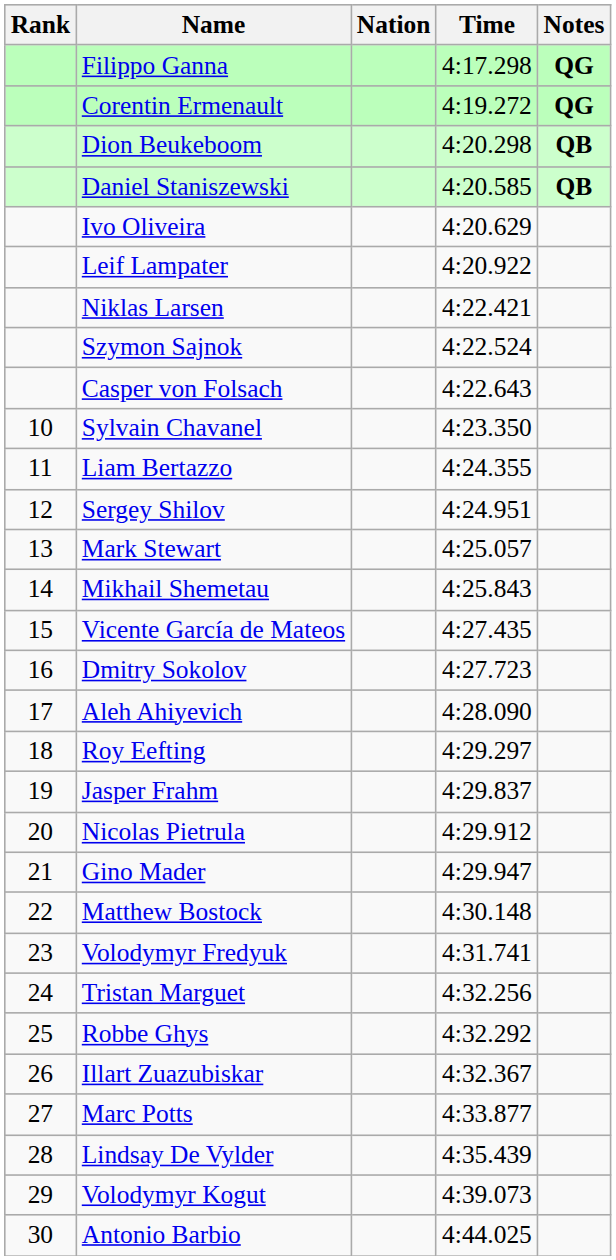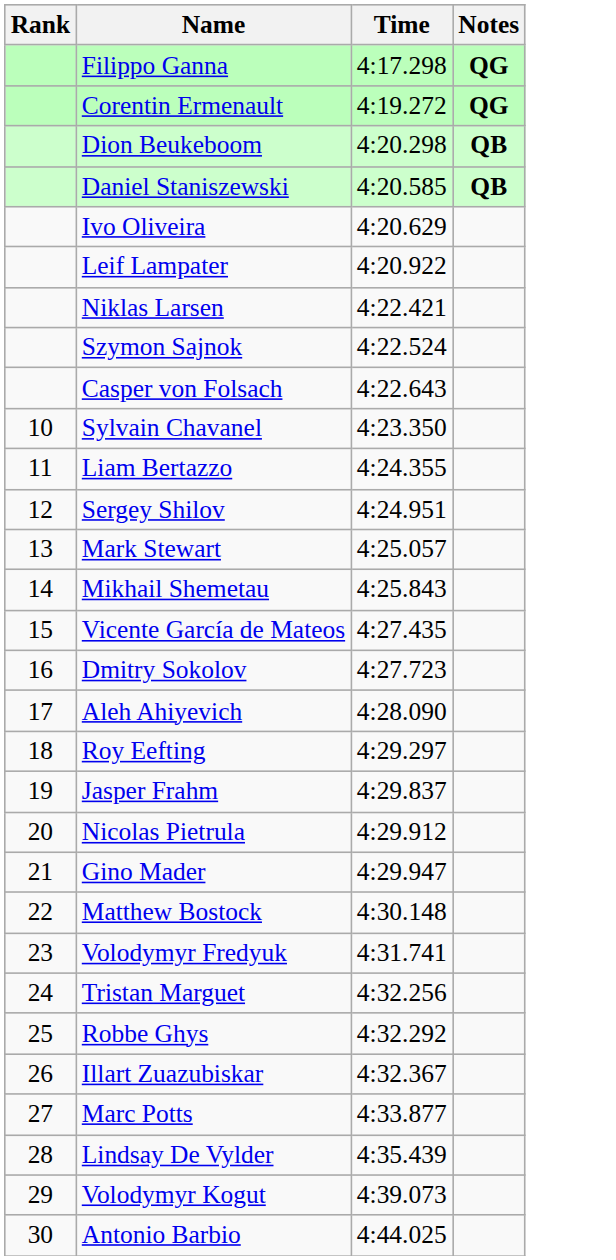 <table class="wikitable sortable" style="text-align:center">
 <tr>
 <th>Rank</th>
 <th>Name</th>
-<th>Nation</th>
 <th>Time</th>
 <th>Notes</th>
 </tr>
 <tr bgcolor=bbffbb>
 <td></td>
 <td align=left><a href='#'>Filippo Ganna</a></td>
-<td align=left></td>
 <td>4:17.298</td>
 <td><strong>QG</strong></td>
 </tr>
 <tr bgcolor=bbffbb>
 <td></td>
 <td align=left><a href='#'>Corentin Ermenault</a></td>
-<td align=left></td>
 <td>4:19.272</td>
 <td><strong>QG</strong></td>
 </tr>
 <tr bgcolor=ccffcc>
 <td></td>
 <td align=left><a href='#'>Dion Beukeboom</a></td>
-<td align=left></td>
 <td>4:20.298</td>
 <td><strong>QB</strong></td>
 </tr>
 <tr bgcolor=ccffcc>
 <td></td>
 <td align=left><a href='#'>Daniel Staniszewski</a></td>
-<td align=left></td>
 <td>4:20.585</td>
 <td><strong>QB</strong></td>
 </tr>
 <tr>
 <td></td>
 <td align=left><a href='#'>Ivo Oliveira</a></td>
-<td align=left></td>
 <td>4:20.629</td>
 <td></td>
 </tr>
 <tr>
 <td></td>
 <td align=left><a href='#'>Leif Lampater</a></td>
-<td align=left></td>
 <td>4:20.922</td>
 <td></td>
 </tr>
 <tr>
 <td></td>
 <td align=left><a href='#'>Niklas Larsen</a></td>
-<td align=left></td>
 <td>4:22.421</td>
 <td></td>
 </tr>
 <tr>
 <td></td>
 <td align=left><a href='#'>Szymon Sajnok</a></td>
-<td align=left></td>
 <td>4:22.524</td>
 <td></td>
 </tr>
 <tr>
 <td></td>
 <td align=left><a href='#'>Casper von Folsach</a></td>
-<td align=left></td>
 <td>4:22.643</td>
 <td></td>
 </tr>
 <tr>
 <td>10</td>
 <td align=left><a href='#'>Sylvain Chavanel</a></td>
-<td align=left></td>
 <td>4:23.350</td>
 <td></td>
 </tr>
 <tr>
 <td>11</td>
 <td align=left><a href='#'>Liam Bertazzo</a></td>
-<td align=left></td>
 <td>4:24.355</td>
 <td></td>
 </tr>
 <tr>
 <td>12</td>
 <td align=left><a href='#'>Sergey Shilov</a></td>
-<td align=left></td>
 <td>4:24.951</td>
 <td></td>
 </tr>
 <tr>
 <td>13</td>
 <td align=left><a href='#'>Mark Stewart</a></td>
-<td align=left></td>
 <td>4:25.057</td>
 <td></td>
 </tr>
 <tr>
 <td>14</td>
 <td align=left><a href='#'>Mikhail Shemetau</a></td>
-<td align=left></td>
 <td>4:25.843</td>
 <td></td>
 </tr>
 <tr>
 <td>15</td>
 <td align=left><a href='#'>Vicente García de Mateos</a></td>
-<td align=left></td>
 <td>4:27.435</td>
 <td></td>
 </tr>
 <tr>
 <td>16</td>
 <td align=left><a href='#'>Dmitry Sokolov</a></td>
-<td align=left></td>
 <td>4:27.723</td>
 <td></td>
 </tr>
 <tr>
 <td>17</td>
 <td align=left><a href='#'>Aleh Ahiyevich</a></td>
-<td align=left></td>
 <td>4:28.090</td>
 <td></td>
 </tr>
 <tr>
 <td>18</td>
 <td align=left><a href='#'>Roy Eefting</a></td>
-<td align=left></td>
 <td>4:29.297</td>
 <td></td>
 </tr>
 <tr>
 <td>19</td>
 <td align=left><a href='#'>Jasper Frahm</a></td>
-<td align=left></td>
 <td>4:29.837</td>
 <td></td>
 </tr>
 <tr>
 <td>20</td>
 <td align=left><a href='#'>Nicolas Pietrula</a></td>
-<td align=left></td>
 <td>4:29.912</td>
 <td></td>
 </tr>
 <tr>
 <td>21</td>
 <td align=left><a href='#'>Gino Mader</a></td>
-<td align=left></td>
 <td>4:29.947</td>
 <td></td>
 </tr>
 <tr>
 <td>22</td>
 <td align=left><a href='#'>Matthew Bostock</a></td>
-<td align=left></td>
 <td>4:30.148</td>
 <td></td>
 </tr>
 <tr>
 <td>23</td>
 <td align=left><a href='#'>Volodymyr Fredyuk</a></td>
-<td align=left></td>
 <td>4:31.741</td>
 <td></td>
 </tr>
 <tr>
 <td>24</td>
 <td align=left><a href='#'>Tristan Marguet</a></td>
-<td align=left></td>
 <td>4:32.256</td>
 <td></td>
 </tr>
 <tr>
 <td>25</td>
 <td align=left><a href='#'>Robbe Ghys</a></td>
-<td align=left></td>
 <td>4:32.292</td>
 <td></td>
 </tr>
 <tr>
 <td>26</td>
 <td align=left><a href='#'>Illart Zuazubiskar</a></td>
-<td align=left></td>
 <td>4:32.367</td>
 <td></td>
 </tr>
 <tr>
 <td>27</td>
 <td align=left><a href='#'>Marc Potts</a></td>
-<td align=left></td>
 <td>4:33.877</td>
 <td></td>
 </tr>
 <tr>
 <td>28</td>
 <td align=left><a href='#'>Lindsay De Vylder</a></td>
-<td align=left></td>
 <td>4:35.439</td>
 <td></td>
 </tr>
 <tr>
 <td>29</td>
 <td align=left><a href='#'>Volodymyr Kogut</a></td>
-<td align=left></td>
 <td>4:39.073</td>
 <td></td>
 </tr>
 <tr>
 <td>30</td>
 <td align=left><a href='#'>Antonio Barbio</a></td>
-<td align=left></td>
 <td>4:44.025</td>
 <td></td>
 </tr>
 </table>
